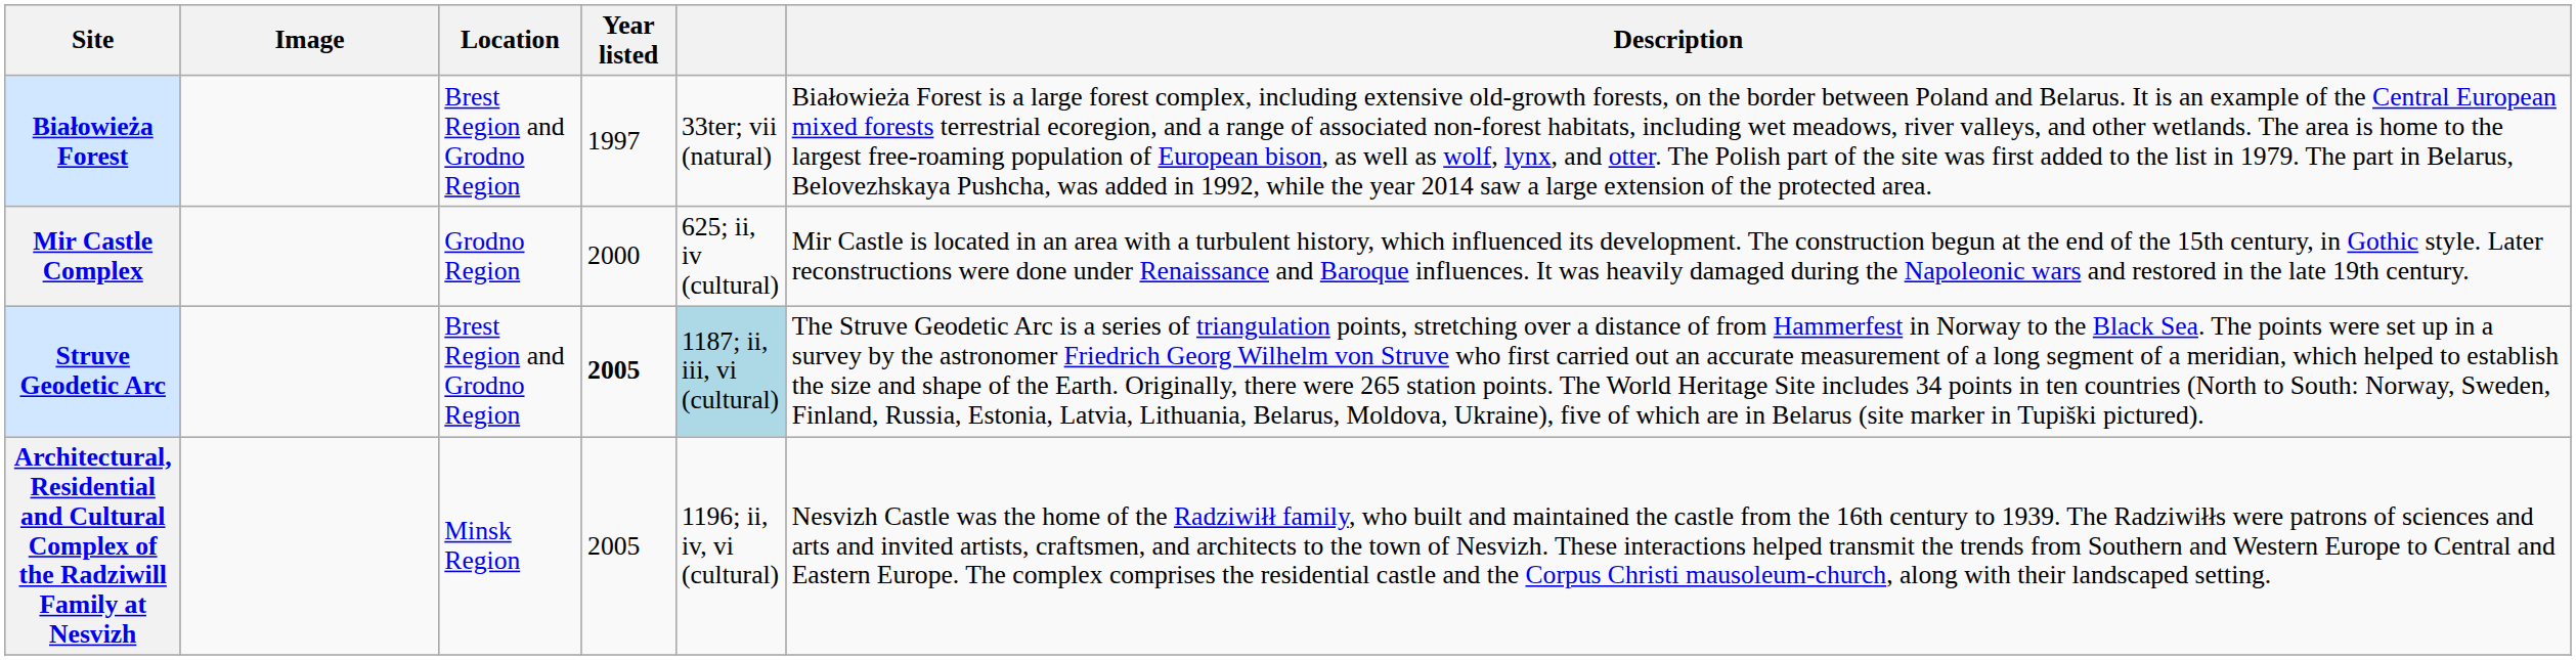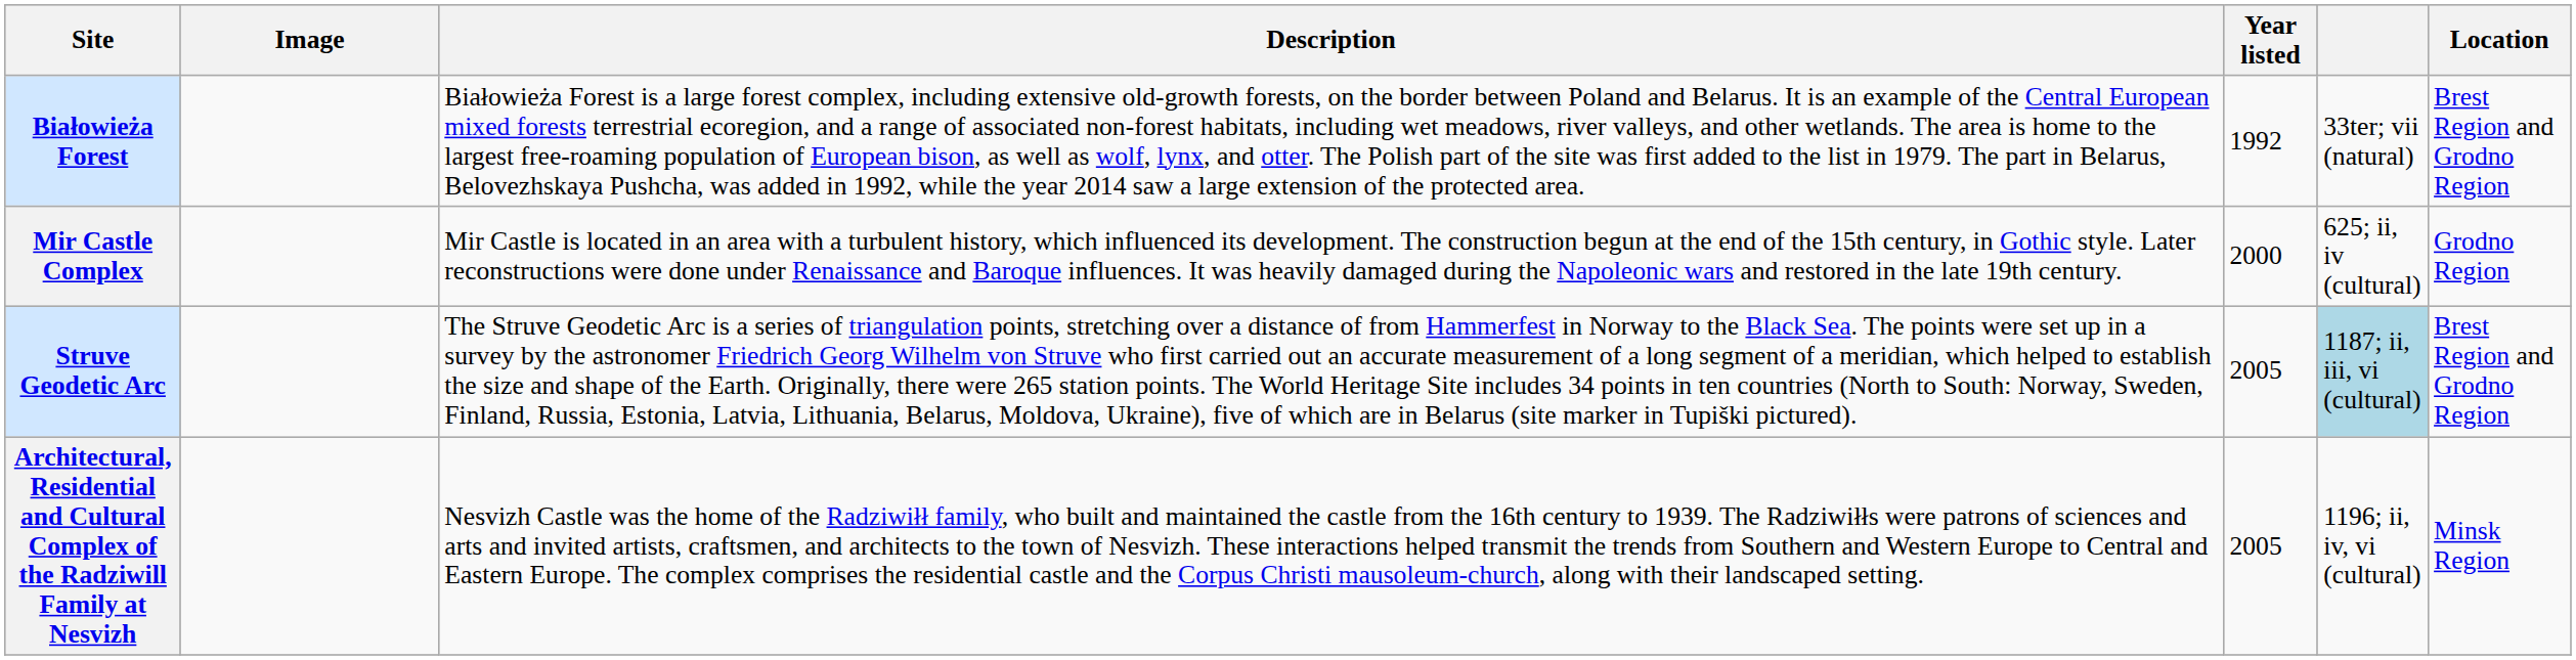 <table class="wikitable sortable plainrowheaders">
 <tr>
 <th style="width:100px;" scope="col">Site</th>
 <th class="unsortable" style="width:150px;" scope="col">Image</th>
-<th style="width:80px;" scope="col">Location</th>
+<th scope="col" class="unsortable">Description</th>
 <th style="width:50px;" scope="col">Year listed</th>
 <th style="width:60px;" scope="col" data-sort-type="number"></th>
-<th scope="col" class="unsortable">Description</th>
+<th style="width:80px;" scope="col">Location</th>
 </tr>
 <tr>
 <th scope="row" style="background:#D0E7FF;"><a href='#'>Białowieża Forest</a></th>
 <td></td>
+<td>Białowieża Forest is a large forest complex, including extensive old-growth forests, on the border between Poland and Belarus. It is an example of the <a href='#'>Central European mixed forests</a> terrestrial ecoregion, and a range of associated non-forest habitats, including wet meadows, river valleys, and other wetlands. The area is home to the largest free-roaming population of <a href='#'>European bison</a>, as well as <a href='#'>wolf</a>, <a href='#'>lynx</a>, and <a href='#'>otter</a>. The Polish part of the site was first added to the list in 1979. The part in Belarus, Belovezhskaya Pushcha, was added in 1992, while the year 2014 saw a large extension of the protected area.</td>
+<td>1992</td>
+<td>33ter; vii (natural)</td>
 <td><a href='#'>Brest Region</a> and <a href='#'>Grodno Region</a></td>
-<td>1997</td>
-<td>33ter; vii (natural)</td>
-<td>Białowieża Forest is a large forest complex, including extensive old-growth forests, on the border between Poland and Belarus. It is an example of the <a href='#'>Central European mixed forests</a> terrestrial ecoregion, and a range of associated non-forest habitats, including wet meadows, river valleys, and other wetlands. The area is home to the largest free-roaming population of <a href='#'>European bison</a>, as well as <a href='#'>wolf</a>, <a href='#'>lynx</a>, and <a href='#'>otter</a>. The Polish part of the site was first added to the list in 1979. The part in Belarus, Belovezhskaya Pushcha, was added in 1992, while the year 2014 saw a large extension of the protected area.</td>
 </tr>
 <tr>
 <th scope="row"><a href='#'>Mir Castle Complex</a></th>
 <td></td>
-<td><a href='#'>Grodno Region</a></td>
+<td>Mir Castle is located in an area with a turbulent history, which influenced its development. The construction begun at the end of the 15th century, in <a href='#'>Gothic</a> style. Later reconstructions were done under <a href='#'>Renaissance</a> and <a href='#'>Baroque</a> influences. It was heavily damaged during the <a href='#'>Napoleonic wars</a> and restored in the late 19th century.</td>
 <td>2000</td>
 <td>625; ii, iv (cultural)</td>
-<td>Mir Castle is located in an area with a turbulent history, which influenced its development. The construction begun at the end of the 15th century, in <a href='#'>Gothic</a> style. Later reconstructions were done under <a href='#'>Renaissance</a> and <a href='#'>Baroque</a> influences. It was heavily damaged during the <a href='#'>Napoleonic wars</a> and restored in the late 19th century.</td>
+<td><a href='#'>Grodno Region</a></td>
 </tr>
 <tr>
 <th scope="row" style="background:#D0E7FF;"><a href='#'>Struve Geodetic Arc</a></th>
 <td></td>
+<td>The Struve Geodetic Arc is a series of <a href='#'>triangulation</a> points, stretching over a distance of  from <a href='#'>Hammerfest</a> in Norway to the <a href='#'>Black Sea</a>. The points were set up in a survey by the astronomer <a href='#'>Friedrich Georg Wilhelm von Struve</a> who first carried out an accurate measurement of a long segment of a meridian, which helped to establish the size and shape of the Earth. Originally, there were 265 station points. The World Heritage Site includes 34 points in ten countries (North to South: Norway, Sweden, Finland, Russia, Estonia, Latvia, Lithuania, Belarus, Moldova, Ukraine), five of which are in Belarus (site marker in Tupiški pictured).</td>
+<td>2005</td>
+<td style="background: lightblue;">1187; ii, iii, vi (cultural)</td>
 <td><a href='#'>Brest Region</a> and <a href='#'>Grodno Region</a></td>
-<td><strong>2005</strong></td>
-<td style="background: lightblue;">1187; ii, iii, vi (cultural)</td>
-<td>The Struve Geodetic Arc is a series of <a href='#'>triangulation</a> points, stretching over a distance of  from <a href='#'>Hammerfest</a> in Norway to the <a href='#'>Black Sea</a>. The points were set up in a survey by the astronomer <a href='#'>Friedrich Georg Wilhelm von Struve</a> who first carried out an accurate measurement of a long segment of a meridian, which helped to establish the size and shape of the Earth. Originally, there were 265 station points. The World Heritage Site includes 34 points in ten countries (North to South: Norway, Sweden, Finland, Russia, Estonia, Latvia, Lithuania, Belarus, Moldova, Ukraine), five of which are in Belarus (site marker in Tupiški pictured).</td>
 </tr>
 <tr>
 <th scope="row"><a href='#'>Architectural, Residential and Cultural Complex of the Radziwill Family at Nesvizh</a></th>
 <td></td>
-<td><a href='#'>Minsk Region</a></td>
+<td>Nesvizh Castle was the home of the <a href='#'>Radziwiłł family</a>, who built and maintained the castle from the 16th century to 1939. The Radziwiłłs were patrons of sciences and arts and invited artists, craftsmen, and architects to the town of Nesvizh. These interactions helped transmit the trends from Southern and Western Europe to Central and Eastern Europe. The complex comprises the residential castle and the <a href='#'>Corpus Christi mausoleum-church</a>, along with their landscaped setting.</td>
 <td>2005</td>
 <td>1196; ii, iv, vi (cultural)</td>
-<td>Nesvizh Castle was the home of the <a href='#'>Radziwiłł family</a>, who built and maintained the castle from the 16th century to 1939. The Radziwiłłs were patrons of sciences and arts and invited artists, craftsmen, and architects to the town of Nesvizh. These interactions helped transmit the trends from Southern and Western Europe to Central and Eastern Europe. The complex comprises the residential castle and the <a href='#'>Corpus Christi mausoleum-church</a>, along with their landscaped setting.</td>
+<td><a href='#'>Minsk Region</a></td>
 </tr>
 </table>
